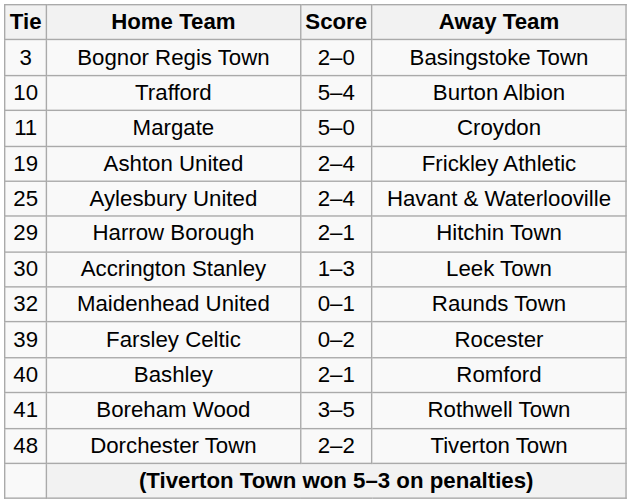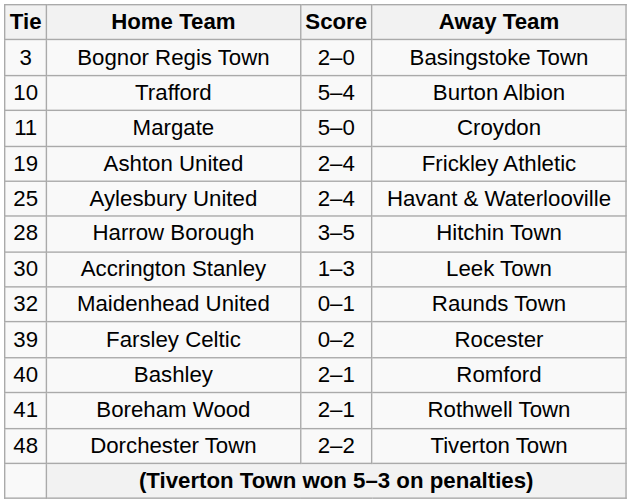 <table class="wikitable" style="text-align:center;">
 <tr>
 <th width=20>Tie</th>
 <th width=175>Home Team</th>
 <th width=20>Score</th>
 <th width=175>Away Team</th>
 </tr>
 <tr>
 <td>3</td>
 <td>Bognor Regis Town</td>
 <td>2–0</td>
 <td>Basingstoke Town</td>
 </tr>
 <tr>
 <td>10</td>
 <td>Trafford</td>
 <td>5–4</td>
 <td>Burton Albion</td>
 </tr>
 <tr>
 <td>11</td>
 <td>Margate</td>
 <td>5–0</td>
 <td>Croydon</td>
 </tr>
 <tr>
 <td>19</td>
 <td>Ashton United</td>
 <td>2–4</td>
 <td>Frickley Athletic</td>
 </tr>
 <tr>
 <td>25</td>
 <td>Aylesbury United</td>
 <td>2–4</td>
 <td>Havant & Waterlooville</td>
 </tr>
 <tr>
-<td>29</td>
+<td>28</td>
 <td>Harrow Borough</td>
-<td>2–1</td>
+<td>3–5</td>
 <td>Hitchin Town</td>
 </tr>
 <tr>
 <td>30</td>
 <td>Accrington Stanley</td>
 <td>1–3</td>
 <td>Leek Town</td>
 </tr>
 <tr>
 <td>32</td>
 <td>Maidenhead United</td>
 <td>0–1</td>
 <td>Raunds Town</td>
 </tr>
 <tr>
 <td>39</td>
 <td>Farsley Celtic</td>
 <td>0–2</td>
 <td>Rocester</td>
 </tr>
 <tr>
 <td>40</td>
 <td>Bashley</td>
 <td>2–1</td>
 <td>Romford</td>
 </tr>
 <tr>
 <td>41</td>
 <td>Boreham Wood</td>
-<td>3–5</td>
+<td>2–1</td>
 <td>Rothwell Town</td>
 </tr>
 <tr>
 <td>48</td>
 <td>Dorchester Town</td>
 <td>2–2</td>
 <td>Tiverton Town</td>
 </tr>
 <tr>
 <td></td>
 <th colspan="5">(Tiverton Town won 5–3 on penalties)</th>
 </tr>
 </table>
